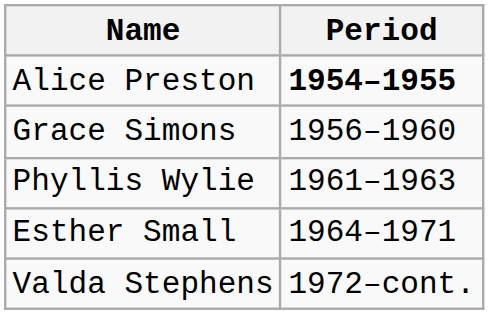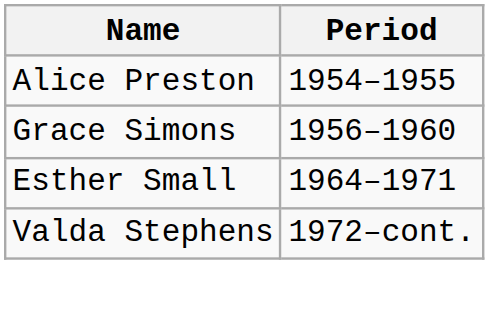 <table class="wikitable">
 <tr>
 <th>Name</th>
 <th>Period</th>
 </tr>
 <tr>
 <td>Alice Preston</td>
-<td><strong>1954–1955</strong></td>
+<td>1954–1955</td>
 </tr>
 <tr>
 <td>Grace Simons</td>
 <td>1956–1960</td>
-</tr>
-<tr>
-<td>Phyllis Wylie</td>
-<td>1961–1963</td>
 </tr>
 <tr>
 <td>Esther Small</td>
 <td>1964–1971</td>
 </tr>
 <tr>
 <td>Valda Stephens</td>
 <td>1972–cont.</td>
 </tr>
 </table>
